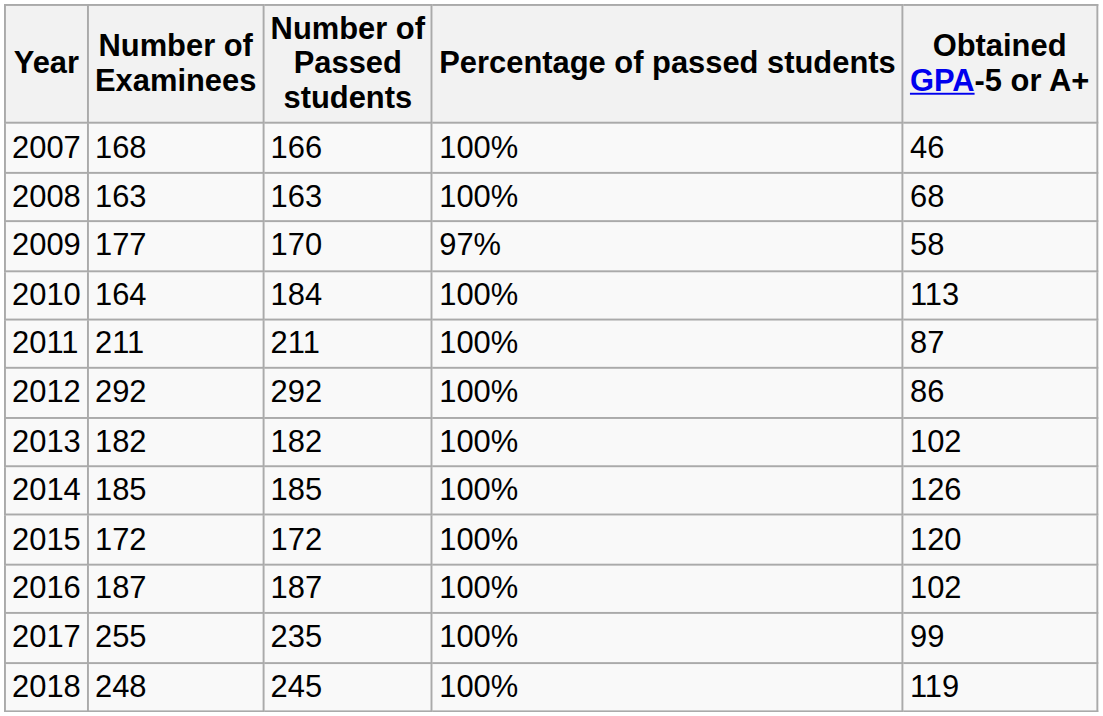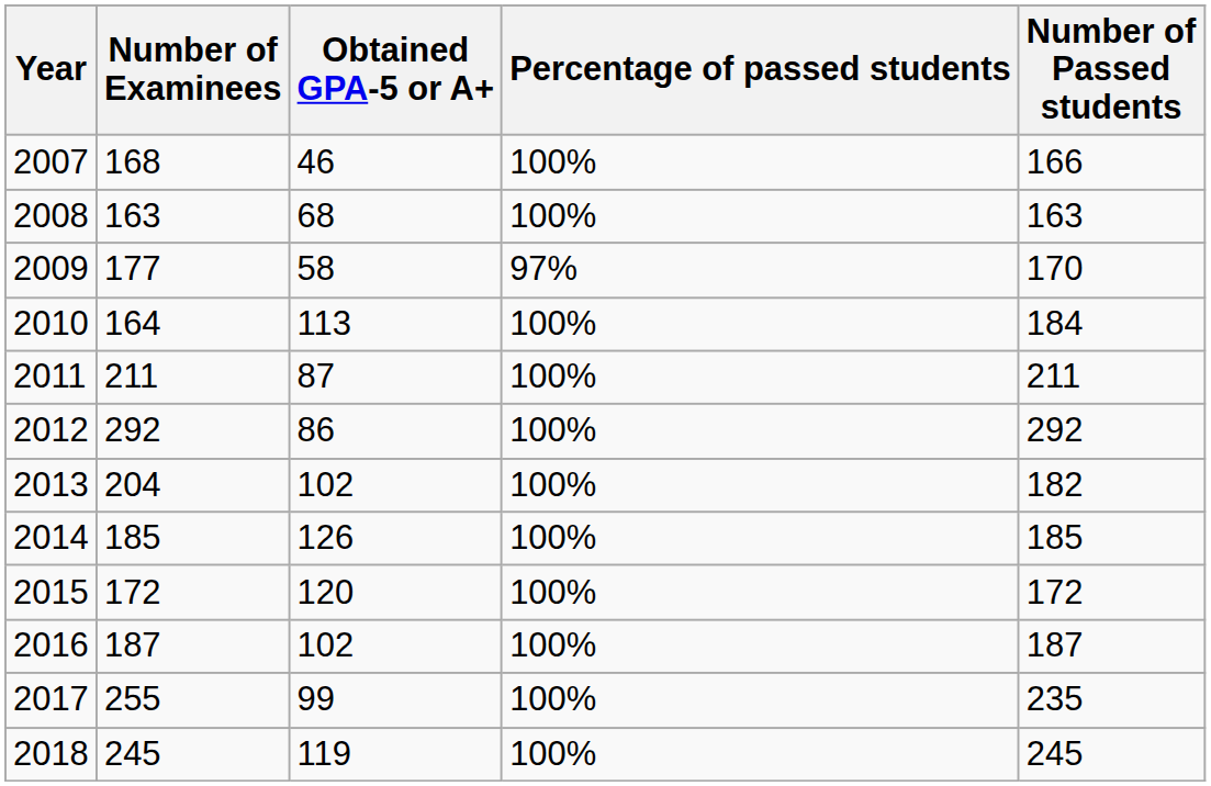 <table class="wikitable">
 <tr>
 <th>Year</th>
 <th>Number of<br>Examinees</th>
+<th>Obtained<br><a href='#'>GPA</a>-5 or A+</th>
+<th>Percentage of passed students</th>
 <th>Number of<br>Passed<br>students</th>
-<th>Percentage of passed students</th>
-<th>Obtained<br><a href='#'>GPA</a>-5 or A+</th>
 </tr>
 <tr>
 <td>2007</td>
 <td>168</td>
+<td>46</td>
+<td>100%</td>
 <td>166</td>
-<td>100%</td>
-<td>46</td>
 </tr>
 <tr>
 <td>2008</td>
 <td>163</td>
+<td>68</td>
+<td>100%</td>
 <td>163</td>
-<td>100%</td>
-<td>68</td>
 </tr>
 <tr>
 <td>2009</td>
 <td>177</td>
+<td>58</td>
+<td>97%</td>
 <td>170</td>
-<td>97%</td>
-<td>58</td>
 </tr>
 <tr>
 <td>2010</td>
 <td>164</td>
+<td>113</td>
+<td>100%</td>
 <td>184</td>
-<td>100%</td>
-<td>113</td>
 </tr>
 <tr>
 <td>2011</td>
 <td>211</td>
+<td>87</td>
+<td>100%</td>
 <td>211</td>
-<td>100%</td>
-<td>87</td>
 </tr>
 <tr>
 <td>2012</td>
 <td>292</td>
+<td>86</td>
+<td>100%</td>
 <td>292</td>
-<td>100%</td>
-<td>86</td>
 </tr>
 <tr>
 <td>2013</td>
+<td>204</td>
+<td>102</td>
+<td>100%</td>
 <td>182</td>
-<td>182</td>
-<td>100%</td>
-<td>102</td>
 </tr>
 <tr>
 <td>2014</td>
 <td>185</td>
+<td>126</td>
+<td>100%</td>
 <td>185</td>
-<td>100%</td>
-<td>126</td>
 </tr>
 <tr>
 <td>2015</td>
 <td>172</td>
+<td>120</td>
+<td>100%</td>
 <td>172</td>
-<td>100%</td>
-<td>120</td>
 </tr>
 <tr>
 <td>2016</td>
 <td>187</td>
+<td>102</td>
+<td>100%</td>
 <td>187</td>
-<td>100%</td>
-<td>102</td>
 </tr>
 <tr>
 <td>2017</td>
 <td>255</td>
+<td>99</td>
+<td>100%</td>
 <td>235</td>
-<td>100%</td>
-<td>99</td>
 </tr>
 <tr>
 <td>2018</td>
-<td>248</td>
 <td>245</td>
+<td>119</td>
 <td>100%</td>
-<td>119</td>
+<td>245</td>
 </tr>
 </table>
